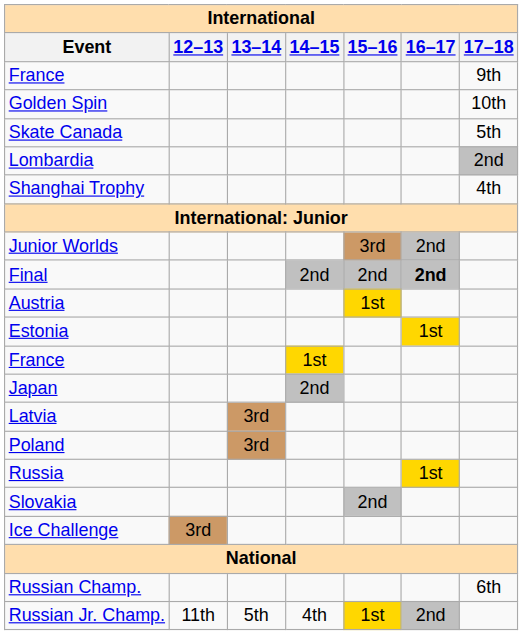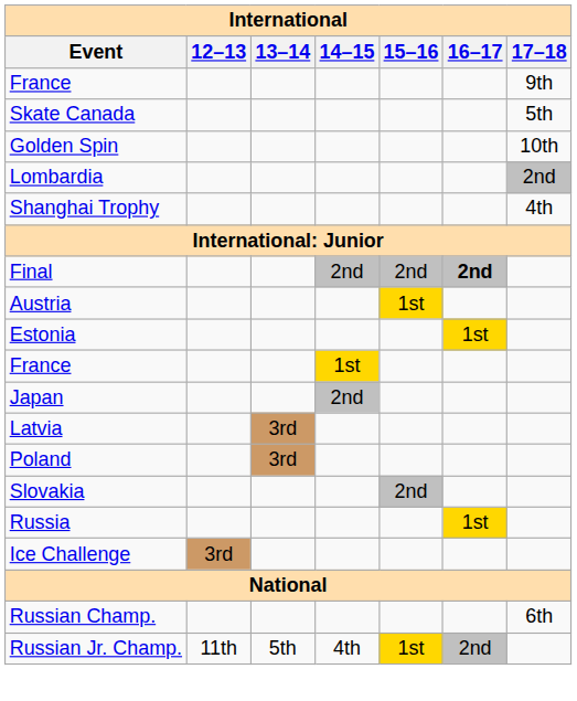 <table class="wikitable" style="text-align:center">
 <tr>
 <th style="background-color: #ffdead; " colspan=7 align=center>International</th>
 </tr>
 <tr>
 <th>Event</th>
 <th><a href='#'>12–13</a></th>
 <th><a href='#'>13–14</a></th>
 <th><a href='#'>14–15</a></th>
 <th><a href='#'>15–16</a></th>
 <th><a href='#'>16–17</a></th>
 <th><a href='#'>17–18</a></th>
 </tr>
 <tr>
 <td align=left> <a href='#'>France</a></td>
 <td></td>
 <td></td>
 <td></td>
 <td></td>
 <td></td>
 <td>9th</td>
 </tr>
 <tr>
+<td align=left> <a href='#'>Skate Canada</a></td>
+<td></td>
+<td></td>
+<td></td>
+<td></td>
+<td></td>
+<td>5th</td>
+</tr>
+<tr>
 <td align=left> <a href='#'>Golden Spin</a></td>
 <td></td>
 <td></td>
 <td></td>
 <td></td>
 <td></td>
 <td>10th</td>
-</tr>
-<tr>
-<td align=left> <a href='#'>Skate Canada</a></td>
-<td></td>
-<td></td>
-<td></td>
-<td></td>
-<td></td>
-<td>5th</td>
 </tr>
 <tr>
 <td align=left> <a href='#'>Lombardia</a></td>
 <td></td>
 <td></td>
 <td></td>
 <td></td>
 <td></td>
 <td bgcolor=silver>2nd</td>
 </tr>
 <tr>
 <td align=left><a href='#'>Shanghai Trophy</a></td>
 <td></td>
 <td></td>
 <td></td>
 <td></td>
 <td></td>
 <td>4th</td>
 </tr>
 <tr>
 <th style="background-color: #ffdead; " colspan=7 align=center>International: Junior</th>
-</tr>
-<tr>
-<td align=left><a href='#'>Junior Worlds</a></td>
-<td></td>
-<td></td>
-<td></td>
-<td bgcolor=cc9966>3rd</td>
-<td bgcolor=silver>2nd</td>
-<td></td>
 </tr>
 <tr>
 <td align=left> <a href='#'>Final</a></td>
 <td></td>
 <td></td>
 <td bgcolor=silver>2nd</td>
 <td bgcolor=silver>2nd</td>
 <td bgcolor=silver><strong>2nd</strong></td>
 <td></td>
 </tr>
 <tr>
 <td align=left> <a href='#'>Austria</a></td>
 <td></td>
 <td></td>
 <td></td>
 <td bgcolor=gold>1st</td>
 <td></td>
 <td></td>
 </tr>
 <tr>
 <td align=left> <a href='#'>Estonia</a></td>
 <td></td>
 <td></td>
 <td></td>
 <td></td>
 <td bgcolor=gold>1st</td>
 <td></td>
 </tr>
 <tr>
 <td align=left> <a href='#'>France</a></td>
 <td></td>
 <td></td>
 <td bgcolor=gold>1st</td>
 <td></td>
 <td></td>
 <td></td>
 </tr>
 <tr>
 <td align=left> <a href='#'>Japan</a></td>
 <td></td>
 <td></td>
 <td bgcolor=silver>2nd</td>
 <td></td>
 <td></td>
 <td></td>
 </tr>
 <tr>
 <td align=left> <a href='#'>Latvia</a></td>
 <td></td>
 <td bgcolor=cc9966>3rd</td>
 <td></td>
 <td></td>
 <td></td>
 <td></td>
 </tr>
 <tr>
 <td align=left> <a href='#'>Poland</a></td>
 <td></td>
 <td bgcolor=cc9966>3rd</td>
 <td></td>
 <td></td>
 <td></td>
 <td></td>
 </tr>
 <tr>
+<td align=left> <a href='#'>Slovakia</a></td>
+<td></td>
+<td></td>
+<td></td>
+<td bgcolor=silver>2nd</td>
+<td></td>
+<td></td>
+</tr>
+<tr>
 <td align=left> <a href='#'>Russia</a></td>
 <td></td>
 <td></td>
 <td></td>
 <td></td>
 <td bgcolor=gold>1st</td>
-<td></td>
-</tr>
-<tr>
-<td align=left> <a href='#'>Slovakia</a></td>
-<td></td>
-<td></td>
-<td></td>
-<td bgcolor=silver>2nd</td>
-<td></td>
 <td></td>
 </tr>
 <tr>
 <td align=left><a href='#'>Ice Challenge</a></td>
 <td bgcolor=cc9966>3rd</td>
 <td></td>
 <td></td>
 <td></td>
 <td></td>
 <td></td>
 </tr>
 <tr>
 <th style="background-color: #ffdead; " colspan=7 align=center>National</th>
 </tr>
 <tr>
 <td align=left><a href='#'>Russian Champ.</a></td>
 <td></td>
 <td></td>
 <td></td>
 <td></td>
 <td></td>
 <td>6th</td>
 </tr>
 <tr>
 <td align=left><a href='#'>Russian Jr. Champ.</a></td>
 <td>11th</td>
 <td>5th</td>
 <td>4th</td>
 <td bgcolor=gold>1st</td>
 <td bgcolor=silver>2nd</td>
 <td></td>
 </tr>
 </table>
